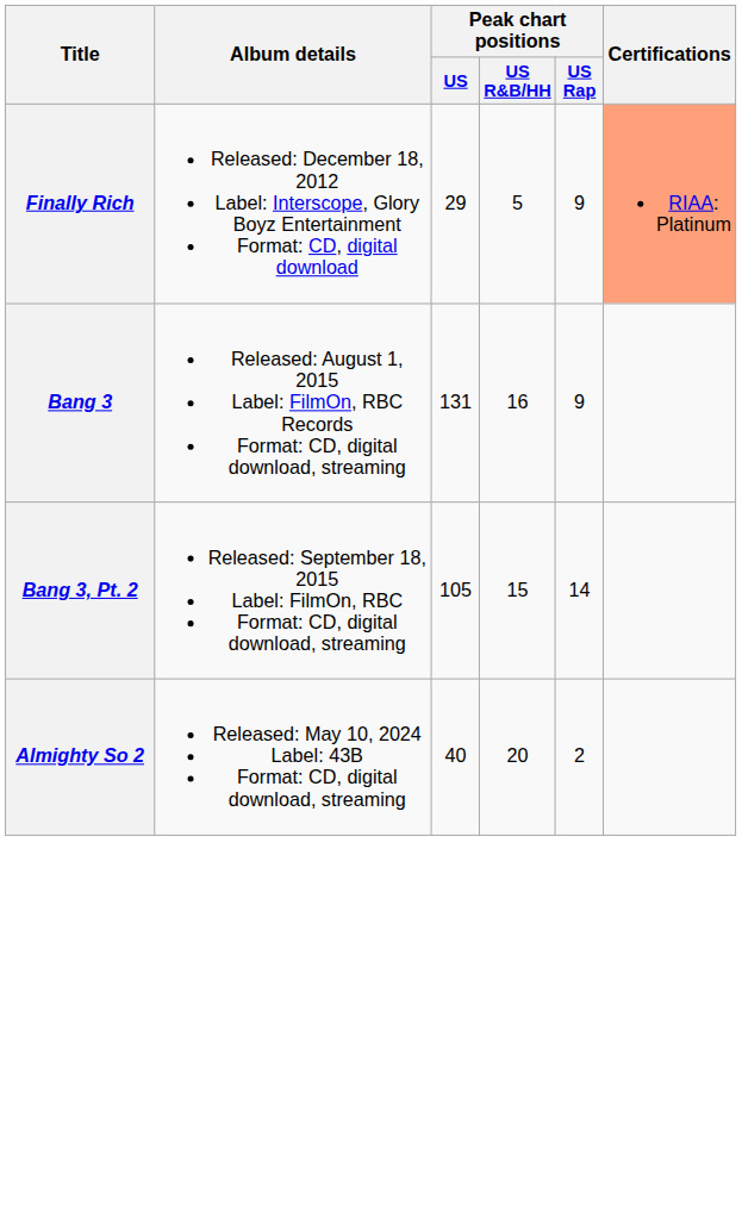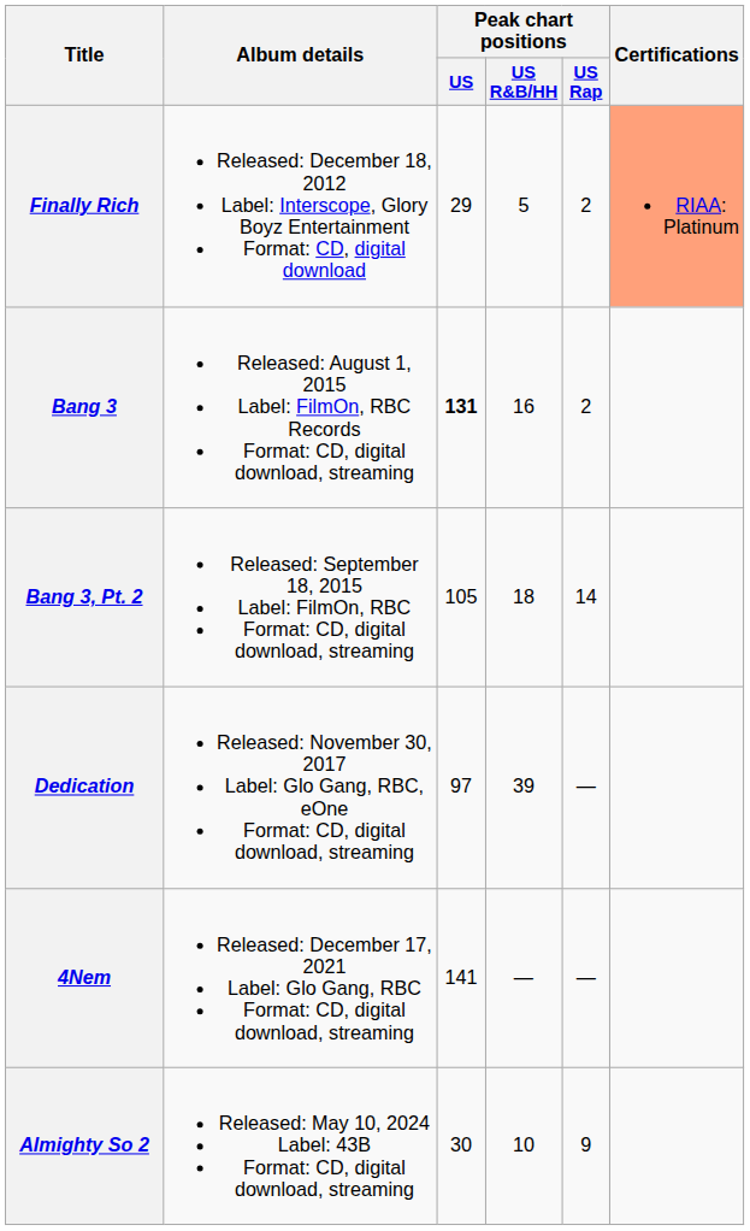 <table class="wikitable plainrowheaders" style="text-align:center;">
 <tr>
 <th scope="col" rowspan=2 style="width:12em;">Title</th>
 <th scope="col" rowspan=2 style="width:22em;">Album details</th>
 <th scope="col" colspan=3>Peak chart positions</th>
 <th scope="col" rowspan=2>Certifications</th>
 </tr>
 <tr>
 <th scope="col" style="width:3em;font-size:90%;"><a href='#'>US</a><br></th>
 <th scope="col" style="width:3em;font-size:90%;"><a href='#'>US R&B/HH</a><br></th>
 <th scope="col" style="width:3em;font-size:90%;"><a href='#'>US<br>Rap</a><br></th>
 </tr>
 <tr>
 <th scope="row"><em><a href='#'>Finally Rich</a></em></th>
 <td><br><ul><li>Released: December 18, 2012</li><li>Label: <a href='#'>Interscope</a>, Glory Boyz Entertainment</li><li>Format: <a href='#'>CD</a>, <a href='#'>digital download</a></li></ul></td>
 <td>29</td>
 <td>5</td>
-<td>9</td>
+<td>2</td>
 <td style="background: lightsalmon;"><br><ul><li><a href='#'>RIAA</a>: Platinum</li></ul></td>
 </tr>
 <tr>
 <th scope="row"><em><a href='#'>Bang 3</a></em></th>
 <td><br><ul><li>Released: August 1, 2015</li><li>Label: <a href='#'>FilmOn</a>, RBC Records</li><li>Format: CD, digital download, streaming</li></ul></td>
-<td>131</td>
+<td><strong>131</strong></td>
 <td>16</td>
-<td>9</td>
+<td>2</td>
 <td></td>
 </tr>
 <tr>
 <th scope="row"><em><a href='#'>Bang 3, Pt. 2</a></em></th>
 <td><br><ul><li>Released: September 18, 2015</li><li>Label: FilmOn, RBC</li><li>Format: CD, digital download, streaming</li></ul></td>
 <td>105</td>
-<td>15</td>
+<td>18</td>
 <td>14</td>
+<td></td>
+</tr>
+<tr>
+<th scope="row"><em><a href='#'>Dedication</a></em></th>
+<td><br><ul><li>Released: November 30, 2017</li><li>Label: Glo Gang, RBC, eOne</li><li>Format: CD, digital download, streaming</li></ul></td>
+<td>97</td>
+<td>39</td>
+<td>—</td>
+<td></td>
+</tr>
+<tr>
+<th scope="row"><em><a href='#'>4Nem</a></em></th>
+<td><br><ul><li>Released: December 17, 2021</li><li>Label: Glo Gang, RBC</li><li>Format: CD, digital download, streaming</li></ul></td>
+<td>141</td>
+<td>—</td>
+<td>—</td>
 <td></td>
 </tr>
 <tr>
 <th scope="row"><em><a href='#'>Almighty So 2</a></em></th>
 <td><br><ul><li>Released: May 10, 2024</li><li>Label: 43B</li><li>Format: CD, digital download, streaming</li></ul></td>
-<td>40</td>
-<td>20</td>
-<td>2</td>
+<td>30</td>
+<td>10</td>
+<td>9</td>
 <td></td>
 </tr>
 </table>
